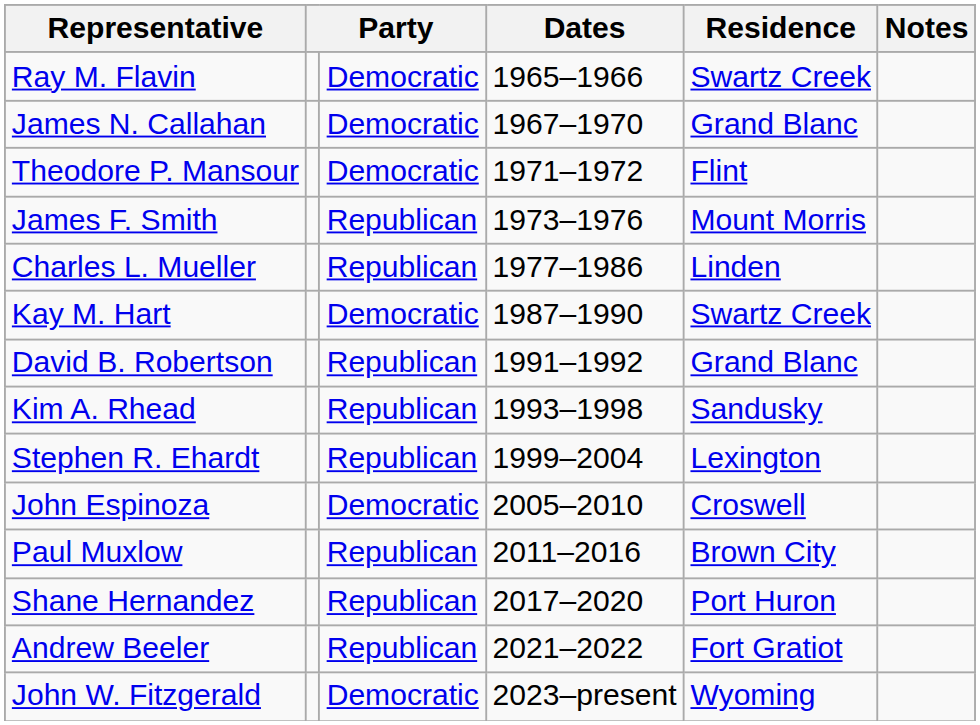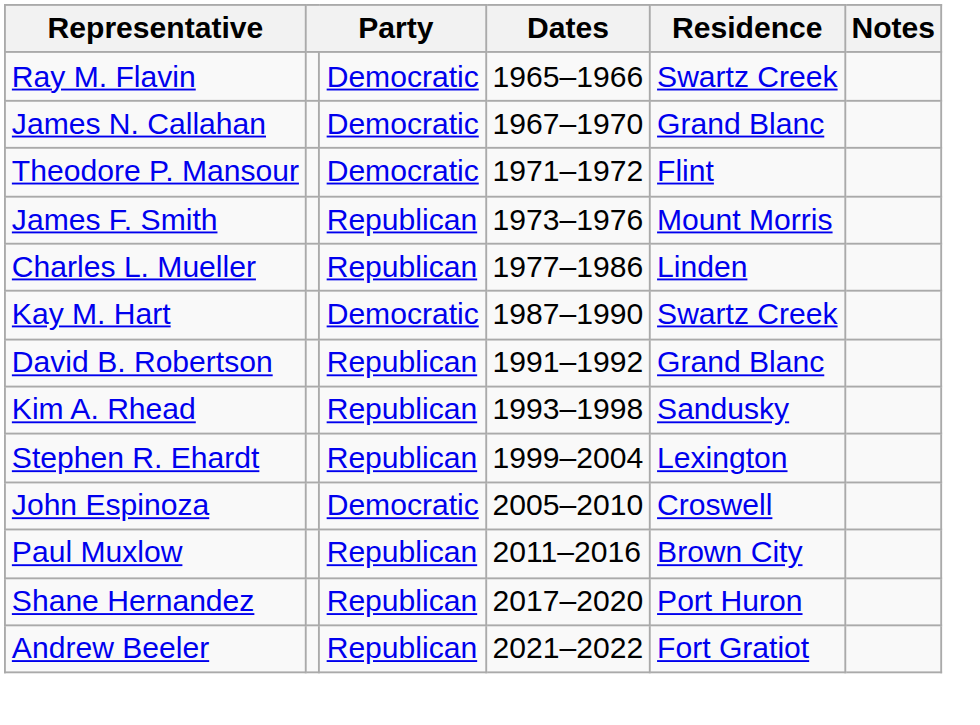 <table class=wikitable>
 <tr valign=bottom>
 <th>Representative</th>
 <th colspan="2">Party</th>
 <th>Dates</th>
 <th>Residence</th>
 <th>Notes</th>
 </tr>
 <tr>
 <td><a href='#'>Ray M. Flavin</a></td>
 <td bgcolor=></td>
 <td><a href='#'>Democratic</a></td>
 <td>1965–1966</td>
 <td><a href='#'>Swartz Creek</a></td>
 <td></td>
 </tr>
 <tr>
 <td><a href='#'>James N. Callahan</a></td>
 <td bgcolor=></td>
 <td><a href='#'>Democratic</a></td>
 <td>1967–1970</td>
 <td><a href='#'>Grand Blanc</a></td>
 <td></td>
 </tr>
 <tr>
 <td><a href='#'>Theodore P. Mansour</a></td>
 <td bgcolor=></td>
 <td><a href='#'>Democratic</a></td>
 <td>1971–1972</td>
 <td><a href='#'>Flint</a></td>
 <td></td>
 </tr>
 <tr>
 <td><a href='#'>James F. Smith</a></td>
 <td bgcolor=></td>
 <td><a href='#'>Republican</a></td>
 <td>1973–1976</td>
 <td><a href='#'>Mount Morris</a></td>
 <td></td>
 </tr>
 <tr>
 <td><a href='#'>Charles L. Mueller</a></td>
 <td bgcolor=></td>
 <td><a href='#'>Republican</a></td>
 <td>1977–1986</td>
 <td><a href='#'>Linden</a></td>
 <td></td>
 </tr>
 <tr>
 <td><a href='#'>Kay M. Hart</a></td>
 <td bgcolor=></td>
 <td><a href='#'>Democratic</a></td>
 <td>1987–1990</td>
 <td><a href='#'>Swartz Creek</a></td>
 <td></td>
 </tr>
 <tr>
 <td><a href='#'>David B. Robertson</a></td>
 <td bgcolor=></td>
 <td><a href='#'>Republican</a></td>
 <td>1991–1992</td>
 <td><a href='#'>Grand Blanc</a></td>
 <td></td>
 </tr>
 <tr>
 <td><a href='#'>Kim A. Rhead</a></td>
 <td bgcolor=></td>
 <td><a href='#'>Republican</a></td>
 <td>1993–1998</td>
 <td><a href='#'>Sandusky</a></td>
 <td></td>
 </tr>
 <tr>
 <td><a href='#'>Stephen R. Ehardt</a></td>
 <td bgcolor=></td>
 <td><a href='#'>Republican</a></td>
 <td>1999–2004</td>
 <td><a href='#'>Lexington</a></td>
 <td></td>
 </tr>
 <tr>
 <td><a href='#'>John Espinoza</a></td>
 <td bgcolor=></td>
 <td><a href='#'>Democratic</a></td>
 <td>2005–2010</td>
 <td><a href='#'>Croswell</a></td>
 <td></td>
 </tr>
 <tr>
 <td><a href='#'>Paul Muxlow</a></td>
 <td bgcolor=></td>
 <td><a href='#'>Republican</a></td>
 <td>2011–2016</td>
 <td><a href='#'>Brown City</a></td>
 <td></td>
 </tr>
 <tr>
 <td><a href='#'>Shane Hernandez</a></td>
 <td bgcolor=></td>
 <td><a href='#'>Republican</a></td>
 <td>2017–2020</td>
 <td><a href='#'>Port Huron</a></td>
 <td></td>
 </tr>
 <tr>
 <td><a href='#'>Andrew Beeler</a></td>
 <td bgcolor=></td>
 <td><a href='#'>Republican</a></td>
 <td>2021–2022</td>
 <td><a href='#'>Fort Gratiot</a></td>
 <td></td>
 </tr>
-<tr>
-<td><a href='#'>John W. Fitzgerald</a></td>
-<td bgcolor=></td>
-<td><a href='#'>Democratic</a></td>
-<td>2023–present</td>
-<td><a href='#'>Wyoming</a></td>
-<td></td>
-</tr>
 </table>
